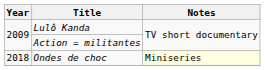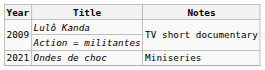 <table class="wikitable">
 <tr>
 <th>Year</th>
 <th>Title</th>
 <th>Notes</th>
 </tr>
 <tr>
 <td rowspan=2>2009</td>
 <td><em>Lulô Kanda</em></td>
 <td rowspan=2>TV short documentary</td>
 </tr>
 <tr>
 <td><em>Action = militantes</em></td>
 </tr>
 <tr>
-<td>2018</td>
+<td>2021</td>
 <td><em>Ondes de choc</em></td>
-<td style="background: lightyellow;">Miniseries</td>
+<td>Miniseries</td>
 </tr>
 <tr>
 </tr>
 </table>
